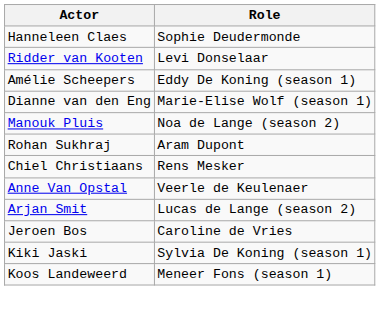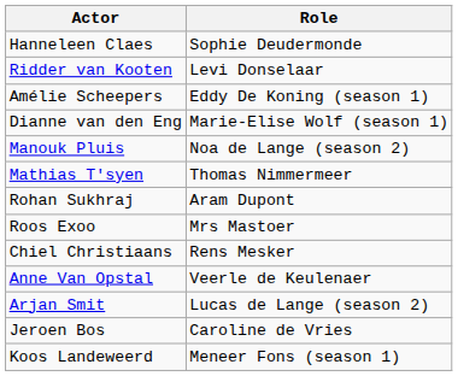 <table class="wikitable">
 <tr>
 <th>Actor</th>
 <th>Role</th>
 </tr>
 <tr>
 <td>Hanneleen Claes</td>
 <td>Sophie Deudermonde</td>
 </tr>
 <tr>
 <td><a href='#'>Ridder van Kooten</a></td>
 <td>Levi Donselaar</td>
 </tr>
 <tr>
 <td>Amélie Scheepers</td>
 <td>Eddy De Koning (season 1)</td>
 </tr>
 <tr>
 <td>Dianne van den Eng</td>
 <td>Marie-Elise Wolf (season 1)</td>
 </tr>
 <tr>
 <td><a href='#'>Manouk Pluis</a></td>
 <td>Noa de Lange (season 2)</td>
 </tr>
 <tr>
+<td><a href='#'>Mathias T'syen</a></td>
+<td>Thomas Nimmermeer</td>
+</tr>
+<tr>
 <td>Rohan Sukhraj</td>
 <td>Aram Dupont</td>
+</tr>
+<tr>
+<td>Roos Exoo</td>
+<td>Mrs Mastoer</td>
 </tr>
 <tr>
 <td>Chiel Christiaans</td>
 <td>Rens Mesker</td>
 </tr>
 <tr>
 <td><a href='#'>Anne Van Opstal</a></td>
 <td>Veerle de Keulenaer</td>
 </tr>
 <tr>
 <td><a href='#'>Arjan Smit</a></td>
 <td>Lucas de Lange (season 2)</td>
 </tr>
 <tr>
 <td>Jeroen Bos</td>
 <td>Caroline de Vries</td>
 </tr>
 <tr>
-<td>Kiki Jaski</td>
-<td>Sylvia De Koning (season 1)</td>
-</tr>
-<tr>
 <td>Koos Landeweerd</td>
 <td>Meneer Fons (season 1)</td>
 </tr>
 </table>
